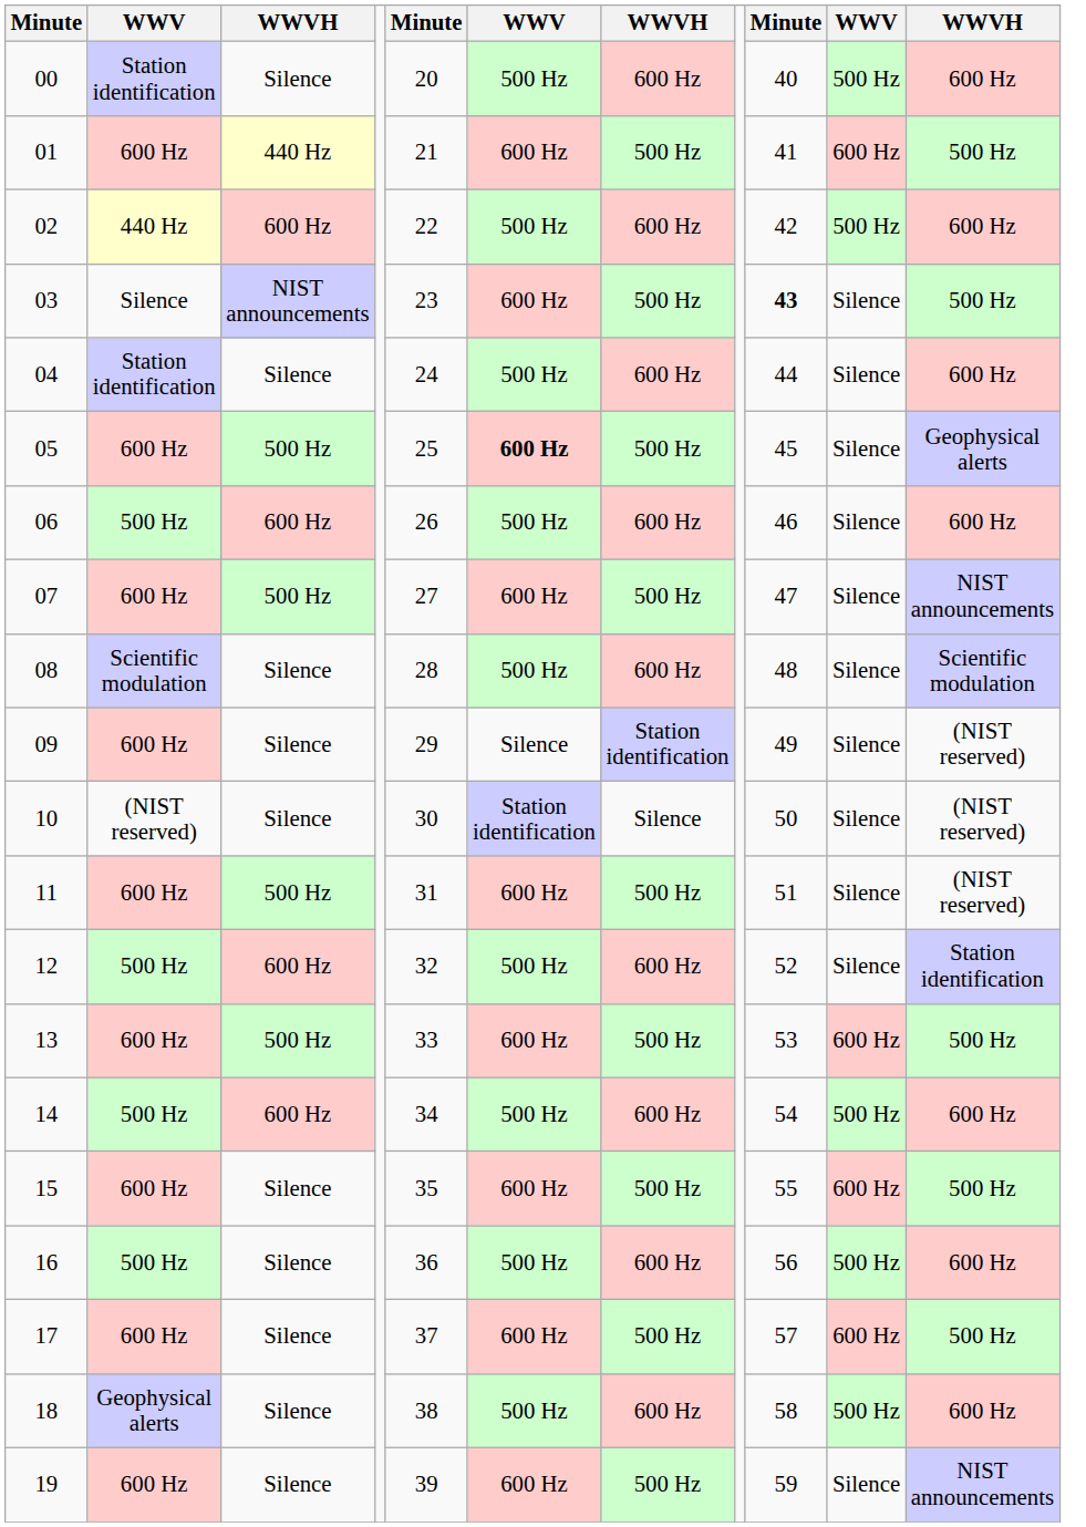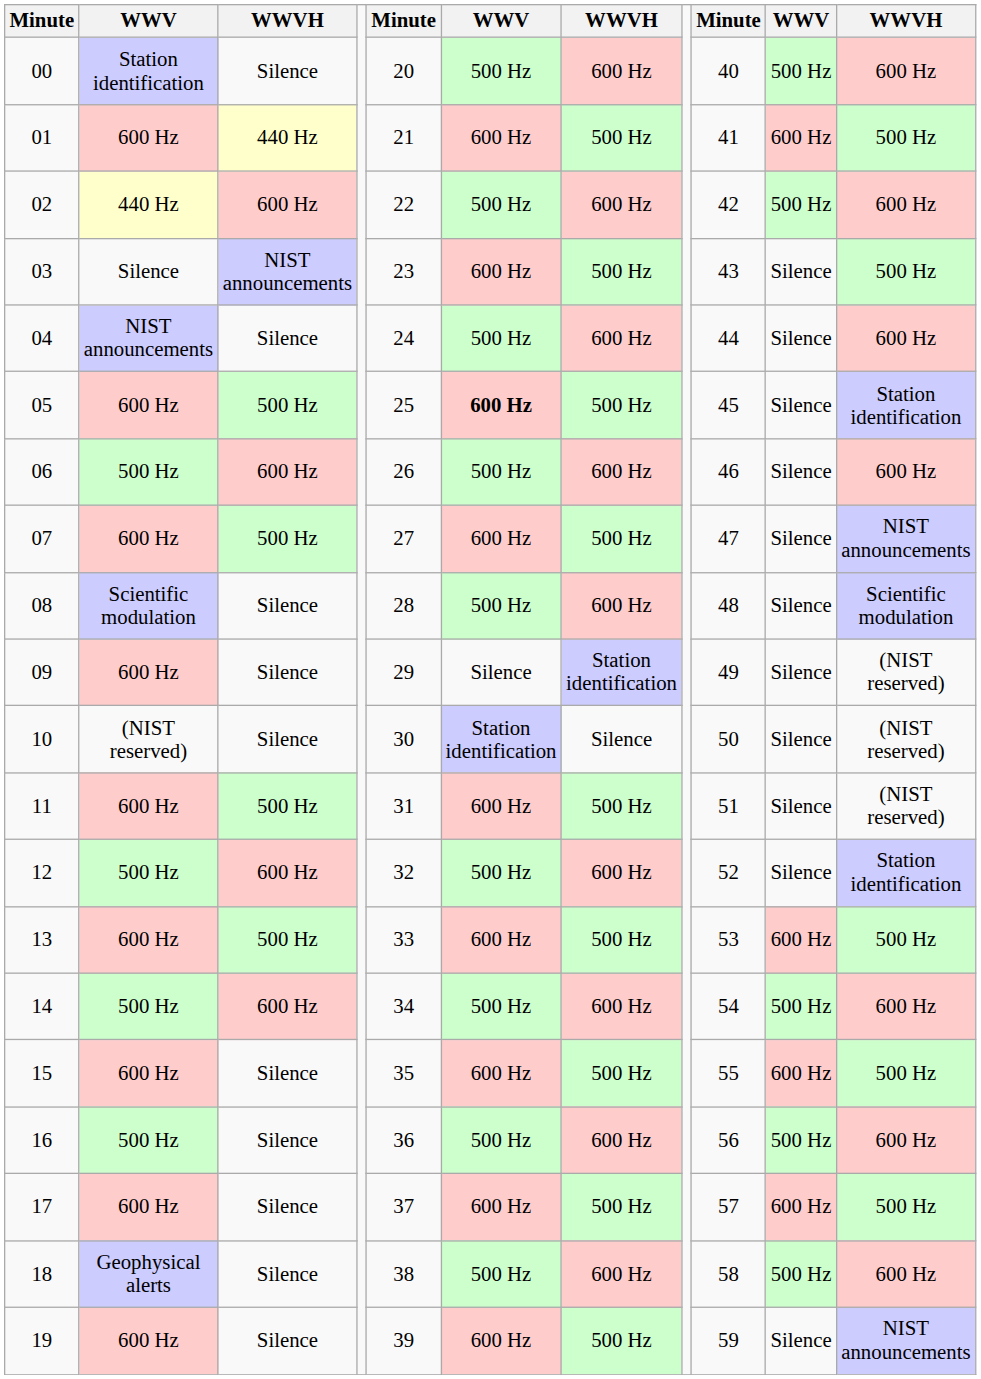 <table class="wikitable" style="text-align:center;">
 <tr>
 <th width=7em>Minute</th>
 <th width=14em>WWV</th>
 <th width=14em>WWVH</th>
 <td rowspan=21></td>
 <th width=7em>Minute</th>
 <th width=14em>WWV</th>
 <th width=14em>WWVH</th>
 <td rowspan=21></td>
 <th width=7em>Minute</th>
 <th width=14em>WWV</th>
 <th width=14em>WWVH</th>
 </tr>
 <tr style=height:7ex>
 <td>00</td>
 <td style="background:#ccf">Station identification</td>
 <td>Silence</td>
 <td>20</td>
 <td style="background:#cfc">500 Hz</td>
 <td style="background:#fcc">600 Hz</td>
 <td>40</td>
 <td style="background:#cfc">500 Hz</td>
 <td style="background:#fcc">600 Hz</td>
 </tr>
 <tr style=height:7ex>
 <td>01</td>
 <td style="background:#fcc">600 Hz</td>
 <td style="background:#ffc">440 Hz</td>
 <td>21</td>
 <td style="background:#fcc">600 Hz</td>
 <td style="background:#cfc">500 Hz</td>
 <td>41</td>
 <td style="background:#fcc">600 Hz</td>
 <td style="background:#cfc">500 Hz</td>
 </tr>
 <tr style=height:7ex>
 <td>02</td>
 <td style="background:#ffc">440 Hz</td>
 <td style="background:#fcc">600 Hz</td>
 <td>22</td>
 <td style="background:#cfc">500 Hz</td>
 <td style="background:#fcc">600 Hz</td>
 <td>42</td>
 <td style="background:#cfc">500 Hz</td>
 <td style="background:#fcc">600 Hz</td>
 </tr>
 <tr style=height:7ex>
 <td>03</td>
 <td>Silence</td>
 <td style="background:#ccf">NIST announcements</td>
 <td>23</td>
 <td style="background:#fcc">600 Hz</td>
 <td style="background:#cfc">500 Hz</td>
-<td><strong>43</strong></td>
+<td>43</td>
 <td>Silence</td>
 <td style="background:#cfc">500 Hz</td>
 </tr>
 <tr style=height:7ex>
 <td>04</td>
-<td style="background:#ccf">Station identification</td>
+<td style="background:#ccf">NIST announcements</td>
 <td>Silence</td>
 <td>24</td>
 <td style="background:#cfc">500 Hz</td>
 <td style="background:#fcc">600 Hz</td>
 <td>44</td>
 <td>Silence</td>
 <td style="background:#fcc">600 Hz</td>
 </tr>
 <tr style=height:7ex>
 <td>05</td>
 <td style="background:#fcc">600 Hz</td>
 <td style="background:#cfc">500 Hz</td>
 <td>25</td>
 <td style="background:#fcc"><strong>600 Hz</strong></td>
 <td style="background:#cfc">500 Hz</td>
 <td>45</td>
 <td>Silence</td>
-<td style="background:#ccf">Geophysical alerts</td>
+<td style="background:#ccf">Station identification</td>
 </tr>
 <tr style=height:7ex>
 <td>06</td>
 <td style="background:#cfc">500 Hz</td>
 <td style="background:#fcc">600 Hz</td>
 <td>26</td>
 <td style="background:#cfc">500 Hz</td>
 <td style="background:#fcc">600 Hz</td>
 <td>46</td>
 <td>Silence</td>
 <td style="background:#fcc">600 Hz</td>
 </tr>
 <tr style=height:7ex>
 <td>07</td>
 <td style="background:#fcc">600 Hz</td>
 <td style="background:#cfc">500 Hz</td>
 <td>27</td>
 <td style="background:#fcc">600 Hz</td>
 <td style="background:#cfc">500 Hz</td>
 <td>47</td>
 <td>Silence</td>
 <td style="background:#ccf">NIST announcements</td>
 </tr>
 <tr style=height:7ex>
 <td>08</td>
 <td style="background:#ccf">Scientific modulation</td>
 <td>Silence</td>
 <td>28</td>
 <td style="background:#cfc">500 Hz</td>
 <td style="background:#fcc">600 Hz</td>
 <td>48</td>
 <td>Silence</td>
 <td style="background:#ccf">Scientific modulation</td>
 </tr>
 <tr style=height:7ex>
 <td>09</td>
 <td style="background:#fcc">600 Hz</td>
 <td>Silence</td>
 <td>29</td>
 <td>Silence</td>
 <td style="background:#ccf">Station identification</td>
 <td>49</td>
 <td>Silence</td>
 <td>(NIST reserved)</td>
 </tr>
 <tr style=height:7ex>
 <td>10</td>
 <td>(NIST reserved)</td>
 <td>Silence</td>
 <td>30</td>
 <td style="background:#ccf">Station identification</td>
 <td>Silence</td>
 <td>50</td>
 <td>Silence</td>
 <td>(NIST reserved)</td>
 </tr>
 <tr style=height:7ex>
 <td>11</td>
 <td style="background:#fcc">600 Hz</td>
 <td style="background:#cfc">500 Hz</td>
 <td>31</td>
 <td style="background:#fcc">600 Hz</td>
 <td style="background:#cfc">500 Hz</td>
 <td>51</td>
 <td>Silence</td>
 <td>(NIST reserved)</td>
 </tr>
 <tr style=height:7ex>
 <td>12</td>
 <td style="background:#cfc">500 Hz</td>
 <td style="background:#fcc">600 Hz</td>
 <td>32</td>
 <td style="background:#cfc">500 Hz</td>
 <td style="background:#fcc">600 Hz</td>
 <td>52</td>
 <td>Silence</td>
 <td style="background:#ccf">Station identification</td>
 </tr>
 <tr style=height:7ex>
 <td>13</td>
 <td style="background:#fcc">600 Hz</td>
 <td style="background:#cfc">500 Hz</td>
 <td>33</td>
 <td style="background:#fcc">600 Hz</td>
 <td style="background:#cfc">500 Hz</td>
 <td>53</td>
 <td style="background:#fcc">600 Hz</td>
 <td style="background:#cfc">500 Hz</td>
 </tr>
 <tr style=height:7ex>
 <td>14</td>
 <td style="background:#cfc">500 Hz</td>
 <td style="background:#fcc">600 Hz</td>
 <td>34</td>
 <td style="background:#cfc">500 Hz</td>
 <td style="background:#fcc">600 Hz</td>
 <td>54</td>
 <td style="background:#cfc">500 Hz</td>
 <td style="background:#fcc">600 Hz</td>
 </tr>
 <tr style=height:7ex>
 <td>15</td>
 <td style="background:#fcc">600 Hz</td>
 <td>Silence</td>
 <td>35</td>
 <td style="background:#fcc">600 Hz</td>
 <td style="background:#cfc">500 Hz</td>
 <td>55</td>
 <td style="background:#fcc">600 Hz</td>
 <td style="background:#cfc">500 Hz</td>
 </tr>
 <tr style=height:7ex>
 <td>16</td>
 <td style="background:#cfc">500 Hz</td>
 <td>Silence</td>
 <td>36</td>
 <td style="background:#cfc">500 Hz</td>
 <td style="background:#fcc">600 Hz</td>
 <td>56</td>
 <td style="background:#cfc">500 Hz</td>
 <td style="background:#fcc">600 Hz</td>
 </tr>
 <tr style=height:7ex>
 <td>17</td>
 <td style="background:#fcc">600 Hz</td>
 <td>Silence</td>
 <td>37</td>
 <td style="background:#fcc">600 Hz</td>
 <td style="background:#cfc">500 Hz</td>
 <td>57</td>
 <td style="background:#fcc">600 Hz</td>
 <td style="background:#cfc">500 Hz</td>
 </tr>
 <tr style=height:7ex>
 <td>18</td>
 <td style="background:#ccf">Geophysical alerts</td>
 <td>Silence</td>
 <td>38</td>
 <td style="background:#cfc">500 Hz</td>
 <td style="background:#fcc">600 Hz</td>
 <td>58</td>
 <td style="background:#cfc">500 Hz</td>
 <td style="background:#fcc">600 Hz</td>
 </tr>
 <tr style=height:7ex>
 <td>19</td>
 <td style="background:#fcc">600 Hz</td>
 <td>Silence</td>
 <td>39</td>
 <td style="background:#fcc">600 Hz</td>
 <td style="background:#cfc">500 Hz</td>
 <td>59</td>
 <td>Silence</td>
 <td style="background:#ccf">NIST announcements</td>
 </tr>
 </table>
